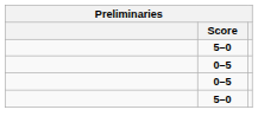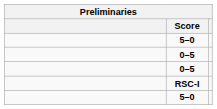 <table class="wikitable" style="text-align: center; font-size:90% ">
 <tr>
 <th colspan=3>Preliminaries</th>
 </tr>
 <tr>
 <th align="right" width="250"></th>
 <th width="60">Score</th>
 <th align=leftwidth="250"></th>
 </tr>
 <tr>
 <td align=left><strong></strong></td>
 <td><strong>5–0</strong></td>
 <td align=left></td>
 </tr>
 <tr>
 <td align=left></td>
 <td><strong>0–5</strong></td>
 <td align=left><strong></strong></td>
 </tr>
 <tr>
 <td align=left></td>
 <td><strong>0–5</strong></td>
 <td align=left><strong></strong></td>
 </tr>
 <tr>
 <td align=left><strong></strong></td>
+<td><strong>RSC-I</strong></td>
+<td align=left></td>
+</tr>
+<tr>
+<td align=left><strong></strong></td>
 <td><strong>5–0</strong></td>
 <td align=left></td>
 </tr>
 </table>
